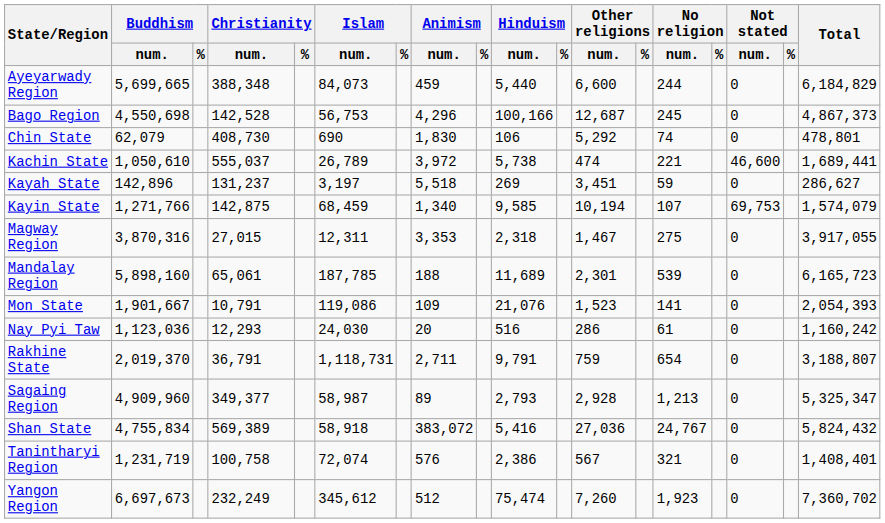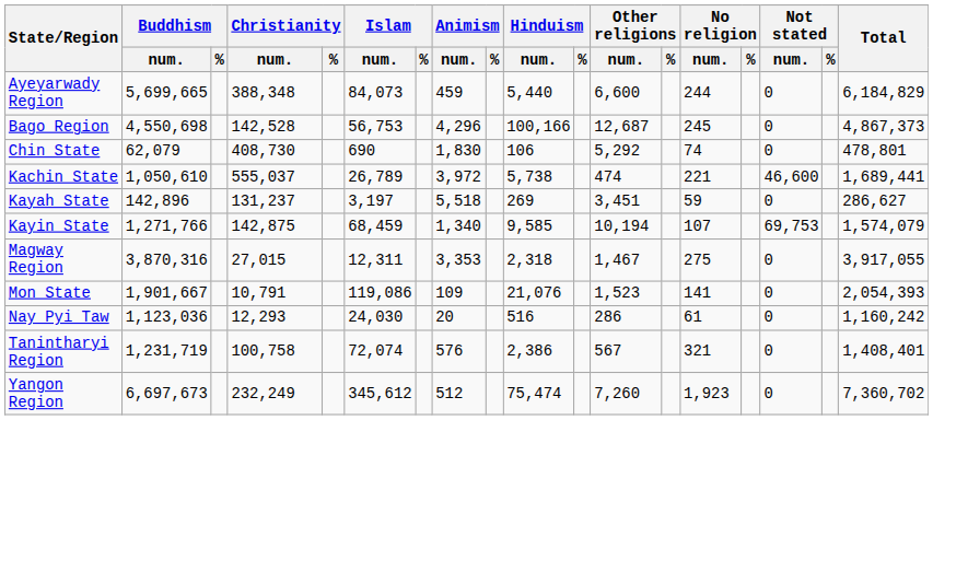 <table class="wikitable sortable static-row-numbers static-row-header-text">
 <tr>
 <th rowspan="2">State/Region</th>
 <th colspan="2"><a href='#'>Buddhism</a></th>
 <th colspan="2"><a href='#'>Christianity</a></th>
 <th colspan="2"><a href='#'>Islam</a></th>
 <th colspan="2"><a href='#'>Animism</a></th>
 <th colspan="2"><a href='#'>Hinduism</a></th>
 <th colspan="2">Other religions</th>
 <th colspan="2">No religion</th>
 <th colspan="2">Not stated</th>
 <th rowspan="2">Total</th>
 </tr>
 <tr>
 <th>num.</th>
 <th>%</th>
 <th>num.</th>
 <th>%</th>
 <th>num.</th>
 <th>%</th>
 <th>num.</th>
 <th>%</th>
 <th>num.</th>
 <th>%</th>
 <th>num.</th>
 <th>%</th>
 <th>num.</th>
 <th>%</th>
 <th>num.</th>
 <th>%</th>
 </tr>
 <tr>
 <td><a href='#'>Ayeyarwady Region</a></td>
 <td>5,699,665</td>
 <td></td>
 <td>388,348</td>
 <td></td>
 <td>84,073</td>
 <td></td>
 <td>459</td>
 <td></td>
 <td>5,440</td>
 <td></td>
 <td>6,600</td>
 <td></td>
 <td>244</td>
 <td></td>
 <td>0</td>
 <td></td>
 <td>6,184,829</td>
 </tr>
 <tr>
 <td><a href='#'>Bago Region</a></td>
 <td>4,550,698</td>
 <td></td>
 <td>142,528</td>
 <td></td>
 <td>56,753</td>
 <td></td>
 <td>4,296</td>
 <td></td>
 <td>100,166</td>
 <td></td>
 <td>12,687</td>
 <td></td>
 <td>245</td>
 <td></td>
 <td>0</td>
 <td></td>
 <td>4,867,373</td>
 </tr>
 <tr>
 <td><a href='#'>Chin State</a></td>
 <td>62,079</td>
 <td></td>
 <td>408,730</td>
 <td></td>
 <td>690</td>
 <td></td>
 <td>1,830</td>
 <td></td>
 <td>106</td>
 <td></td>
 <td>5,292</td>
 <td></td>
 <td>74</td>
 <td></td>
 <td>0</td>
 <td></td>
 <td>478,801</td>
 </tr>
 <tr>
 <td><a href='#'>Kachin State</a></td>
 <td>1,050,610</td>
 <td></td>
 <td>555,037</td>
 <td></td>
 <td>26,789</td>
 <td></td>
 <td>3,972</td>
 <td></td>
 <td>5,738</td>
 <td></td>
 <td>474</td>
 <td></td>
 <td>221</td>
 <td></td>
 <td>46,600</td>
 <td></td>
 <td>1,689,441</td>
 </tr>
 <tr>
 <td><a href='#'>Kayah State</a></td>
 <td>142,896</td>
 <td></td>
 <td>131,237</td>
 <td></td>
 <td>3,197</td>
 <td></td>
 <td>5,518</td>
 <td></td>
 <td>269</td>
 <td></td>
 <td>3,451</td>
 <td></td>
 <td>59</td>
 <td></td>
 <td>0</td>
 <td></td>
 <td>286,627</td>
 </tr>
 <tr>
 <td><a href='#'>Kayin State</a></td>
 <td>1,271,766</td>
 <td></td>
 <td>142,875</td>
 <td></td>
 <td>68,459</td>
 <td></td>
 <td>1,340</td>
 <td></td>
 <td>9,585</td>
 <td></td>
 <td>10,194</td>
 <td></td>
 <td>107</td>
 <td></td>
 <td>69,753</td>
 <td></td>
 <td>1,574,079</td>
 </tr>
 <tr>
 <td><a href='#'>Magway Region</a></td>
 <td>3,870,316</td>
 <td></td>
 <td>27,015</td>
 <td></td>
 <td>12,311</td>
 <td></td>
 <td>3,353</td>
 <td></td>
 <td>2,318</td>
 <td></td>
 <td>1,467</td>
 <td></td>
 <td>275</td>
 <td></td>
 <td>0</td>
 <td></td>
 <td>3,917,055</td>
 </tr>
 <tr>
-<td><a href='#'>Mandalay Region</a></td>
-<td>5,898,160</td>
-<td></td>
-<td>65,061</td>
-<td></td>
-<td>187,785</td>
-<td></td>
-<td>188</td>
-<td></td>
-<td>11,689</td>
-<td></td>
-<td>2,301</td>
-<td></td>
-<td>539</td>
-<td></td>
-<td>0</td>
-<td></td>
-<td>6,165,723</td>
-</tr>
-<tr>
 <td><a href='#'>Mon State</a></td>
 <td>1,901,667</td>
 <td></td>
 <td>10,791</td>
 <td></td>
 <td>119,086</td>
 <td></td>
 <td>109</td>
 <td></td>
 <td>21,076</td>
 <td></td>
 <td>1,523</td>
 <td></td>
 <td>141</td>
 <td></td>
 <td>0</td>
 <td></td>
 <td>2,054,393</td>
 </tr>
 <tr>
 <td><a href='#'>Nay Pyi Taw</a></td>
 <td>1,123,036</td>
 <td></td>
 <td>12,293</td>
 <td></td>
 <td>24,030</td>
 <td></td>
 <td>20</td>
 <td></td>
 <td>516</td>
 <td></td>
 <td>286</td>
 <td></td>
 <td>61</td>
 <td></td>
 <td>0</td>
 <td></td>
 <td>1,160,242</td>
-</tr>
-<tr>
-<td><a href='#'>Rakhine State</a></td>
-<td>2,019,370</td>
-<td></td>
-<td>36,791</td>
-<td></td>
-<td>1,118,731</td>
-<td></td>
-<td>2,711</td>
-<td></td>
-<td>9,791</td>
-<td></td>
-<td>759</td>
-<td></td>
-<td>654</td>
-<td></td>
-<td>0</td>
-<td></td>
-<td>3,188,807</td>
-</tr>
-<tr>
-<td><a href='#'>Sagaing Region</a></td>
-<td>4,909,960</td>
-<td></td>
-<td>349,377</td>
-<td></td>
-<td>58,987</td>
-<td></td>
-<td>89</td>
-<td></td>
-<td>2,793</td>
-<td></td>
-<td>2,928</td>
-<td></td>
-<td>1,213</td>
-<td></td>
-<td>0</td>
-<td></td>
-<td>5,325,347</td>
-</tr>
-<tr>
-<td><a href='#'>Shan State</a></td>
-<td>4,755,834</td>
-<td></td>
-<td>569,389</td>
-<td></td>
-<td>58,918</td>
-<td></td>
-<td>383,072</td>
-<td></td>
-<td>5,416</td>
-<td></td>
-<td>27,036</td>
-<td></td>
-<td>24,767</td>
-<td></td>
-<td>0</td>
-<td></td>
-<td>5,824,432</td>
 </tr>
 <tr>
 <td><a href='#'>Tanintharyi Region</a></td>
 <td>1,231,719</td>
 <td></td>
 <td>100,758</td>
 <td></td>
 <td>72,074</td>
 <td></td>
 <td>576</td>
 <td></td>
 <td>2,386</td>
 <td></td>
 <td>567</td>
 <td></td>
 <td>321</td>
 <td></td>
 <td>0</td>
 <td></td>
 <td>1,408,401</td>
 </tr>
 <tr>
 <td><a href='#'>Yangon Region</a></td>
 <td>6,697,673</td>
 <td></td>
 <td>232,249</td>
 <td></td>
 <td>345,612</td>
 <td></td>
 <td>512</td>
 <td></td>
 <td>75,474</td>
 <td></td>
 <td>7,260</td>
 <td></td>
 <td>1,923</td>
 <td></td>
 <td>0</td>
 <td></td>
 <td>7,360,702</td>
 </tr>
 </table>
